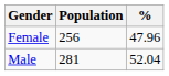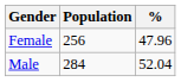 <table class="wikitable">
 <tr>
 <th>Gender</th>
 <th>Population</th>
 <th>%</th>
 </tr>
 <tr>
 <td><a href='#'>Female</a></td>
 <td>256</td>
 <td>47.96</td>
 </tr>
 <tr>
 <td><a href='#'>Male</a></td>
-<td>281</td>
+<td>284</td>
 <td>52.04</td>
 </tr>
 </table>
